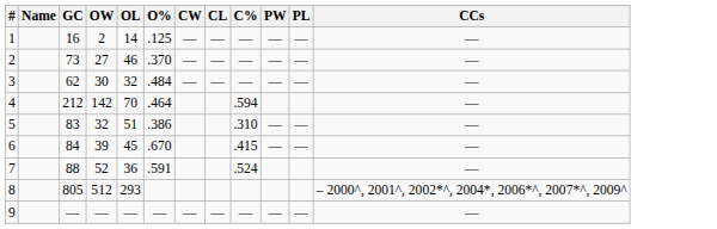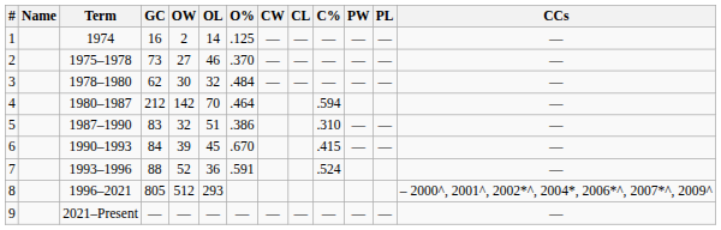 <table class="wikitable sortable">
 <tr>
 <th>#</th>
 <th>Name</th>
+<th>Term</th>
 <th>GC</th>
 <th>OW</th>
 <th>OL</th>
 <th>O%</th>
 <th>CW</th>
 <th>CL</th>
 <th>C%</th>
 <th>PW</th>
 <th>PL</th>
 <th>CCs</th>
 </tr>
 <tr>
 <td align="center">1</td>
 <td></td>
+<td align="center">1974</td>
 <td align="center">16</td>
 <td align="center">2</td>
 <td align="center">14</td>
 <td align="center">.125</td>
 <td align="center">—</td>
 <td align="center">—</td>
 <td align="center">—</td>
 <td align="center">—</td>
 <td align="center">—</td>
 <td align="center">—</td>
 </tr>
 <tr>
 <td align="center">2</td>
 <td></td>
+<td align="center">1975–1978</td>
 <td align="center">73</td>
 <td align="center">27</td>
 <td align="center">46</td>
 <td align="center">.370</td>
 <td align="center">—</td>
 <td align="center">—</td>
 <td align="center">—</td>
 <td align="center">—</td>
 <td align="center">—</td>
 <td align="center">—</td>
 </tr>
 <tr>
 <td align="center">3</td>
 <td></td>
+<td align="center">1978–1980</td>
 <td align="center">62</td>
 <td align="center">30</td>
 <td align="center">32</td>
 <td align="center">.484</td>
 <td align="center">—</td>
 <td align="center">—</td>
 <td align="center">—</td>
 <td align="center">—</td>
 <td align="center">—</td>
 <td align="center">—</td>
 </tr>
 <tr>
 <td align="center">4</td>
 <td></td>
+<td align="center">1980–1987</td>
 <td align="center">212</td>
 <td align="center">142</td>
 <td align="center">70</td>
 <td align="center">.464</td>
 <td align="center"></td>
 <td align="center"></td>
 <td align="center">.594</td>
 <td align="center"></td>
 <td align="center"></td>
 <td align="center">—</td>
 </tr>
 <tr>
 <td align="center">5</td>
 <td></td>
+<td align="center">1987–1990</td>
 <td align="center">83</td>
 <td align="center">32</td>
 <td align="center">51</td>
 <td align="center">.386</td>
 <td align="center"></td>
 <td align="center"></td>
 <td align="center">.310</td>
 <td align="center">—</td>
 <td align="center">—</td>
 <td align="center">—</td>
 </tr>
 <tr>
 <td align="center">6</td>
 <td></td>
+<td align="center">1990–1993</td>
 <td align="center">84</td>
 <td align="center">39</td>
 <td align="center">45</td>
 <td align="center">.670</td>
 <td align="center"></td>
 <td align="center"></td>
 <td align="center">.415</td>
 <td align="center">—</td>
 <td align="center">—</td>
 <td align="center">—</td>
 </tr>
 <tr>
 <td align="center">7</td>
 <td></td>
+<td align="center">1993–1996</td>
 <td align="center">88</td>
 <td align="center">52</td>
 <td align="center">36</td>
 <td align="center">.591</td>
 <td align="center"></td>
 <td align="center"></td>
 <td align="center">.524</td>
 <td align="center"></td>
 <td align="center"></td>
 <td align="center">—</td>
 </tr>
 <tr>
 <td align="center">8</td>
 <td></td>
+<td align="center">1996–2021</td>
 <td align="center">805</td>
 <td align="center">512</td>
 <td align="center">293</td>
 <td align="center"></td>
 <td align="center"></td>
 <td align="center"></td>
 <td align="center"></td>
 <td align="center"></td>
 <td align="center"></td>
 <td> – 2000^, 2001^, 2002*^, 2004*, 2006*^, 2007*^, 2009^</td>
 </tr>
 <tr>
 <td align="center">9</td>
 <td></td>
+<td align="center">2021–Present</td>
 <td align="center">—</td>
 <td align="center">—</td>
 <td align="center">—</td>
 <td align="center">—</td>
 <td align="center">—</td>
 <td align="center">—</td>
 <td align="center">—</td>
 <td align="center">—</td>
 <td align="center">—</td>
 <td align="center">—</td>
 </tr>
 </table>
